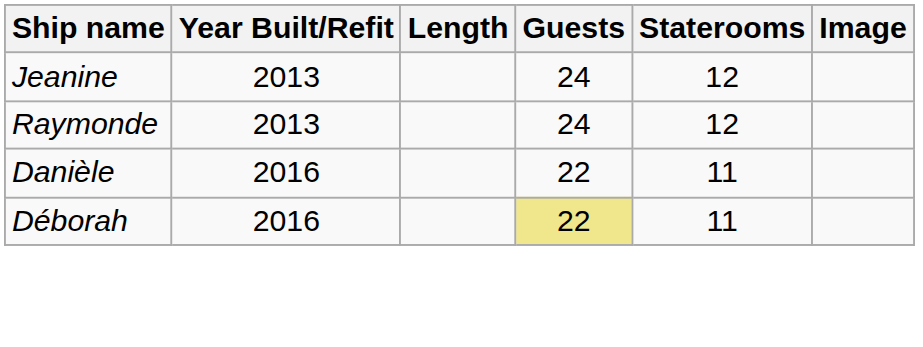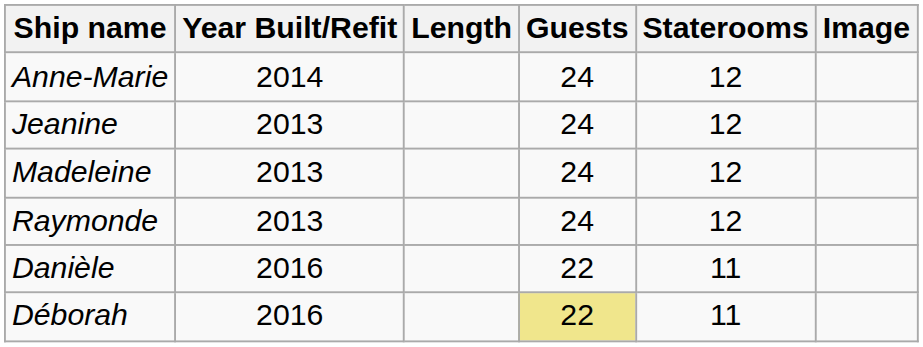 <table class="wikitable">
 <tr>
 <th>Ship name</th>
 <th>Year Built/Refit</th>
 <th>Length</th>
 <th>Guests</th>
 <th>Staterooms</th>
 <th>Image</th>
 </tr>
 <tr>
+<td><em>Anne-Marie</em></td>
+<td style="text-align:Center;">2014</td>
+<td style="text-align:Center;"></td>
+<td style="text-align:Center;">24</td>
+<td style="text-align:Center;">12</td>
+<td style="text-align:Center;"></td>
+</tr>
+<tr>
 <td><em>Jeanine</em></td>
+<td style="text-align:Center;">2013</td>
+<td style="text-align:Center;"></td>
+<td style="text-align:Center;">24</td>
+<td style="text-align:Center;">12</td>
+<td style="text-align:Center;"></td>
+</tr>
+<tr>
+<td><em>Madeleine</em></td>
 <td style="text-align:Center;">2013</td>
 <td style="text-align:Center;"></td>
 <td style="text-align:Center;">24</td>
 <td style="text-align:Center;">12</td>
 <td style="text-align:Center;"></td>
 </tr>
 <tr>
 <td><em>Raymonde</em></td>
 <td style="text-align:Center;">2013</td>
 <td style="text-align:Center;"></td>
 <td style="text-align:Center;">24</td>
 <td style="text-align:Center;">12</td>
 <td style="text-align:Center;"></td>
 </tr>
 <tr>
 <td><em>Danièle</em></td>
 <td style="text-align:Center;">2016</td>
 <td style="text-align:Center;"></td>
 <td style="text-align:Center;">22</td>
 <td style="text-align:Center;">11</td>
 <td style="text-align:Center;"></td>
 </tr>
 <tr>
 <td><em>Déborah</em></td>
 <td style="text-align:Center;">2016</td>
 <td style="text-align:Center;"></td>
 <td style="background: khaki; text-align:Center;">22</td>
 <td style="text-align:Center;">11</td>
 <td style="text-align:Center;"></td>
 </tr>
 </table>
